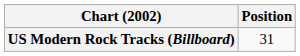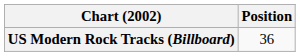 <table class="wikitable plainrowheaders" style="text-align:center">
 <tr>
 <th>Chart (2002)</th>
 <th>Position</th>
 </tr>
 <tr>
 <th scope="row">US Modern Rock Tracks (<em>Billboard</em>)</th>
-<td>31</td>
+<td>36</td>
 </tr>
 </table>
